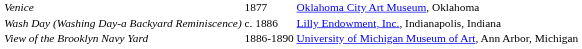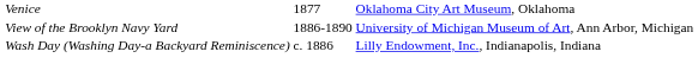 <table>
 <tr>
 <td><em>Venice</em></td>
 <td>1877</td>
 <td><a href='#'>Oklahoma City Art Museum</a>, Oklahoma</td>
 </tr>
 <tr>
+<td><em>View of the Brooklyn Navy Yard</em></td>
+<td>1886-1890</td>
+<td><a href='#'>University of Michigan Museum of Art</a>, Ann Arbor, Michigan</td>
+</tr>
+<tr>
 <td><em>Wash Day (Washing Day-a Backyard Reminiscence)</em></td>
 <td>c. 1886</td>
 <td><a href='#'>Lilly Endowment, Inc.</a>, Indianapolis, Indiana</td>
 </tr>
-<tr>
-<td><em>View of the Brooklyn Navy Yard</em></td>
-<td>1886-1890</td>
-<td><a href='#'>University of Michigan Museum of Art</a>, Ann Arbor, Michigan</td>
-</tr>
 </table>
